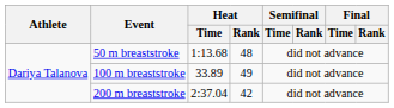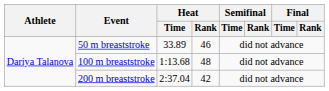 <table class=wikitable style="font-size:90%">
 <tr>
 <th rowspan="2">Athlete</th>
 <th rowspan="2">Event</th>
 <th colspan="2">Heat</th>
 <th colspan="2">Semifinal</th>
 <th colspan="2">Final</th>
 </tr>
 <tr style="font-size:95%">
 <th>Time</th>
 <th>Rank</th>
 <th>Time</th>
 <th>Rank</th>
 <th>Time</th>
 <th>Rank</th>
 </tr>
 <tr align=center>
 <td align=left rowspan=3><a href='#'>Dariya Talanova</a></td>
 <td align=left><a href='#'>50 m breaststroke</a></td>
-<td>1:13.68</td>
-<td>48</td>
+<td>33.89</td>
+<td>46</td>
 <td colspan=4>did not advance</td>
 </tr>
 <tr align=center>
 <td align=left><a href='#'>100 m breaststroke</a></td>
-<td>33.89</td>
-<td>49</td>
+<td>1:13.68</td>
+<td>48</td>
 <td colspan=4>did not advance</td>
 </tr>
 <tr align=center>
 <td align=left><a href='#'>200 m breaststroke</a></td>
 <td>2:37.04</td>
 <td>42</td>
 <td colspan=4>did not advance</td>
 </tr>
 </table>
